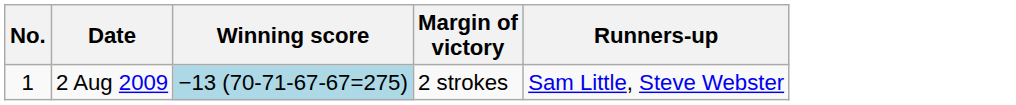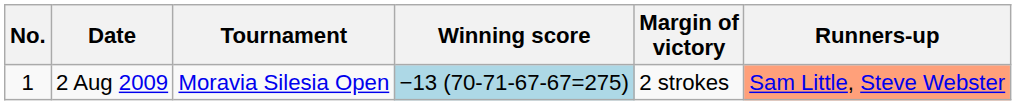 <table class="wikitable" style="font-size:95%;">
 <tr>
 <th>No.</th>
 <th>Date</th>
+<th>Tournament</th>
 <th>Winning score</th>
 <th>Margin of<br>victory</th>
 <th>Runners-up</th>
 </tr>
 <tr>
 <td align=center>1</td>
 <td>2 Aug <a href='#'>2009</a></td>
+<td><a href='#'>Moravia Silesia Open</a></td>
 <td style="background: lightblue;">−13 (70-71-67-67=275)</td>
 <td>2 strokes</td>
-<td> <a href='#'>Sam Little</a>,  <a href='#'>Steve Webster</a></td>
+<td style="background: lightsalmon;"> <a href='#'>Sam Little</a>,  <a href='#'>Steve Webster</a></td>
 </tr>
 </table>
